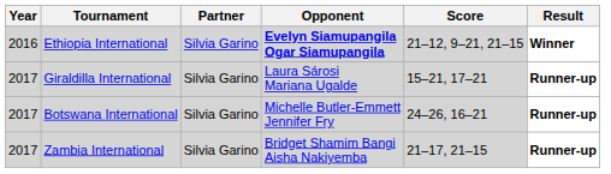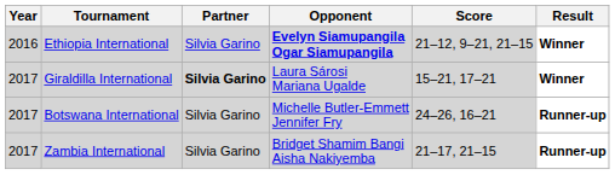 <table class="sortable wikitable" style="font-size: 90%;">
 <tr>
 <th>Year</th>
 <th>Tournament</th>
 <th>Partner</th>
 <th>Opponent</th>
 <th>Score</th>
 <th>Result</th>
 </tr>
 <tr style="background:#D5D5D5">
 <td align="center">2016</td>
 <td align="left"><a href='#'>Ethiopia International</a></td>
 <td align="left"> <a href='#'>Silvia Garino</a></td>
 <td align="left"><strong> <a href='#'>Evelyn Siamupangila</a> <br>  <a href='#'>Ogar Siamupangila</a></strong></td>
 <td align="left">21–12, 9–21, 21–15</td>
 <td style="text-align:left; background:white"> <strong>Winner</strong></td>
 </tr>
 <tr style="background:#D5D5D5">
 <td align="center">2017</td>
 <td align="left"><a href='#'>Giraldilla International</a></td>
-<td align="left"> Silvia Garino</td>
+<td align="left"><strong> Silvia Garino</strong></td>
 <td align="left"> <a href='#'>Laura Sárosi</a> <br>  <a href='#'>Mariana Ugalde</a></td>
 <td align="left">15–21, 17–21</td>
-<td style="text-align:left; background:white"> <strong>Runner-up</strong></td>
+<td style="text-align:left; background:white"> <strong>Winner</strong></td>
 </tr>
 <tr style="background:#D5D5D5">
 <td align="center">2017</td>
 <td align="left"><a href='#'>Botswana International</a></td>
 <td align="left"> Silvia Garino</td>
 <td align="left"> <a href='#'>Michelle Butler-Emmett</a> <br>  <a href='#'>Jennifer Fry</a></td>
 <td align="left">24–26, 16–21</td>
 <td style="text-align:left; background:white"> <strong>Runner-up</strong></td>
 </tr>
 <tr style="background:#D5D5D5">
 <td align="center">2017</td>
 <td align="left"><a href='#'>Zambia International</a></td>
 <td align="left"> Silvia Garino</td>
 <td align="left"> <a href='#'>Bridget Shamim Bangi</a> <br>  <a href='#'>Aisha Nakiyemba</a></td>
 <td align="left">21–17, 21–15</td>
 <td style="text-align:left; background:white"> <strong>Runner-up</strong></td>
 </tr>
 </table>
